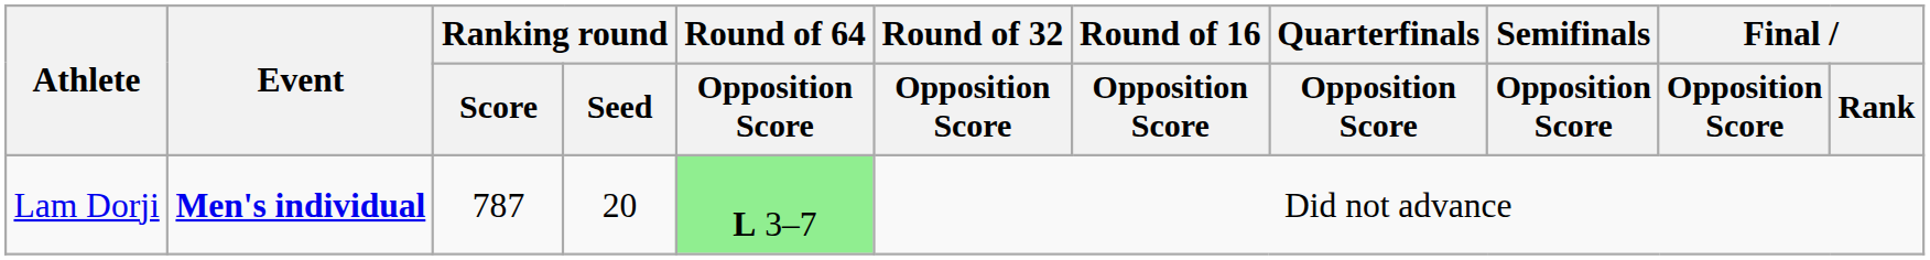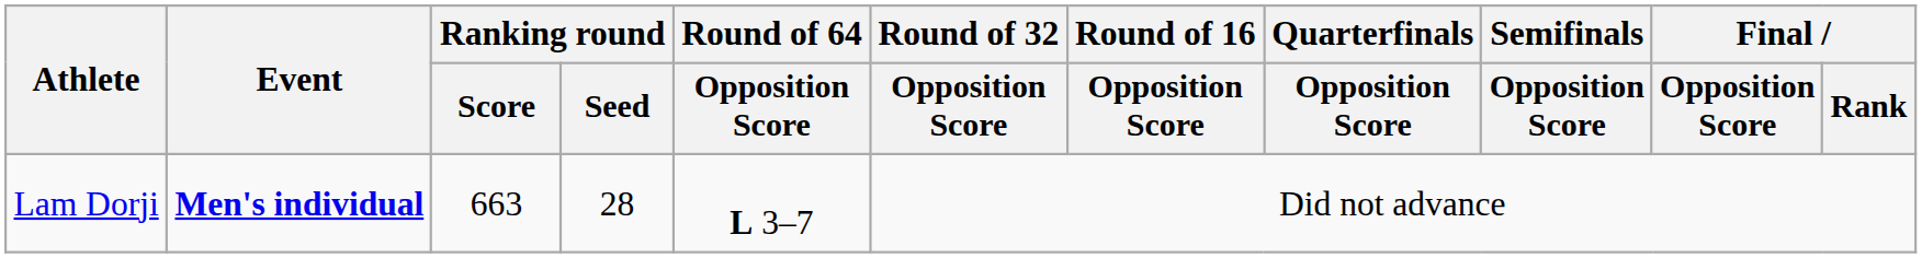 <table class="wikitable" style="font-size:90%; text-align:center">
 <tr>
 <th rowspan=2>Athlete</th>
 <th rowspan=2>Event</th>
 <th colspan="2">Ranking round</th>
 <th>Round of 64</th>
 <th>Round of 32</th>
 <th>Round of 16</th>
 <th>Quarterfinals</th>
 <th>Semifinals</th>
 <th colspan="2">Final / </th>
 </tr>
 <tr style="font-size:95%">
 <th>Score</th>
 <th>Seed</th>
 <th>Opposition<br>Score</th>
 <th>Opposition<br>Score</th>
 <th>Opposition<br>Score</th>
 <th>Opposition<br>Score</th>
 <th>Opposition<br>Score</th>
 <th>Opposition<br>Score</th>
 <th>Rank</th>
 </tr>
 <tr align=center>
 <td align=left><a href='#'>Lam Dorji</a></td>
 <td align=left><strong><a href='#'>Men's individual</a></strong></td>
-<td>787</td>
-<td>20</td>
-<td style="background: lightgreen;"><br><strong>L</strong> 3–7</td>
+<td>663</td>
+<td>28</td>
+<td><br><strong>L</strong> 3–7</td>
 <td colspan=6>Did not advance</td>
 </tr>
 </table>
